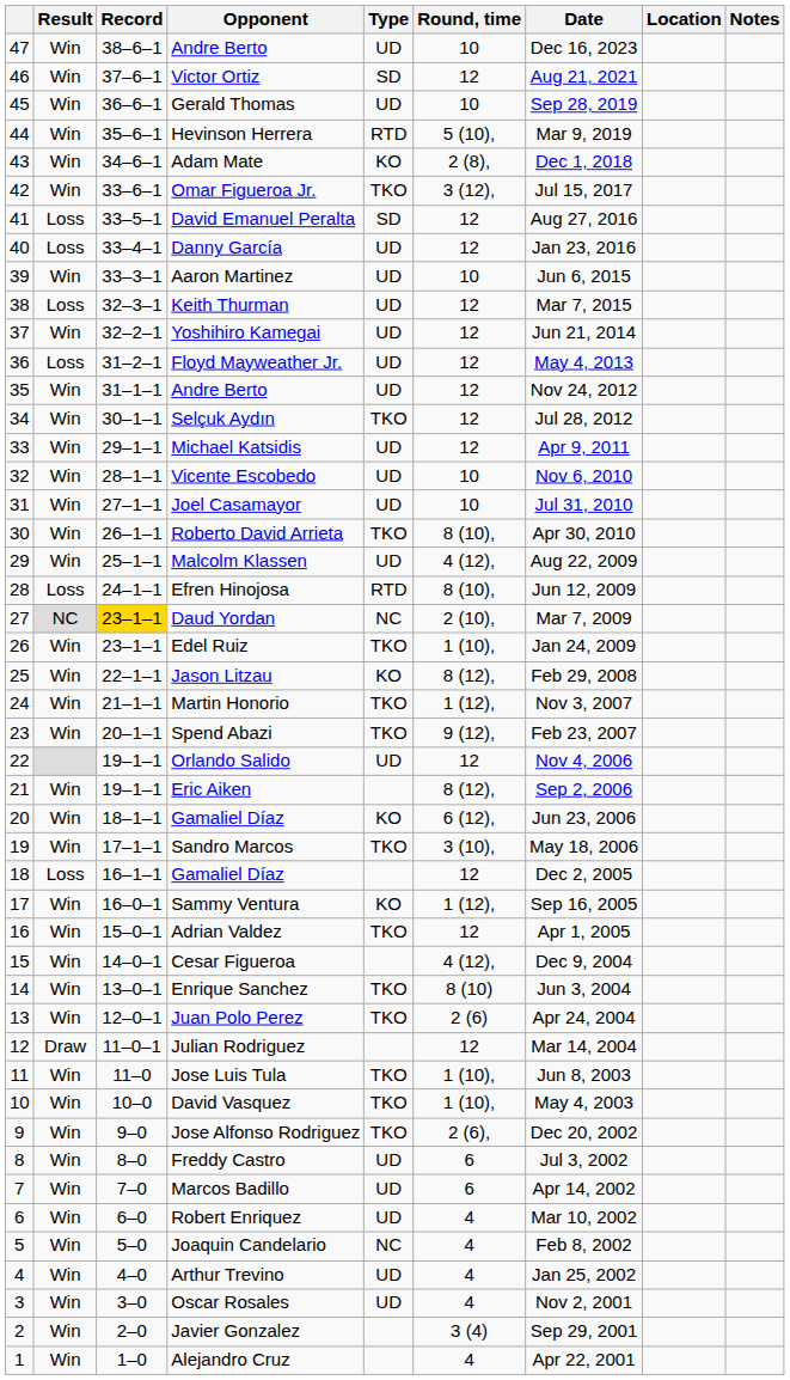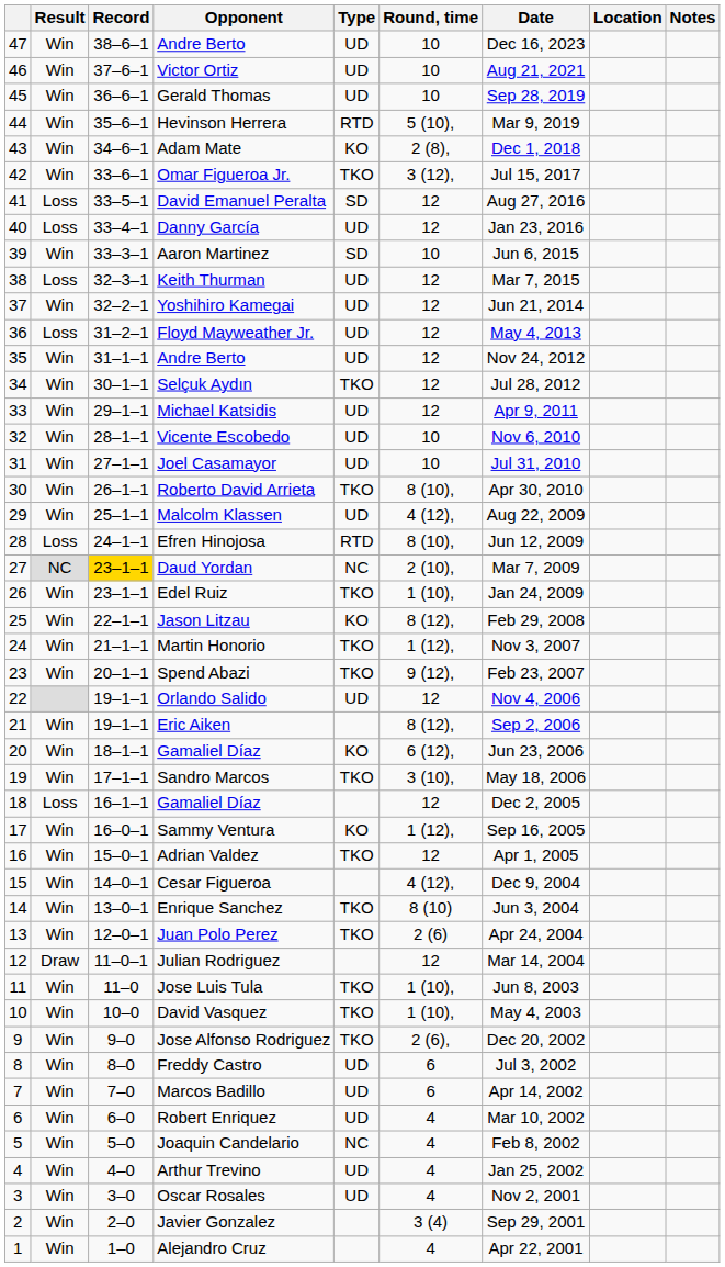 <table class="wikitable" style="text-align:center">
 <tr>
 <th></th>
 <th>Result</th>
 <th>Record</th>
 <th>Opponent</th>
 <th>Type</th>
 <th>Round, time</th>
 <th>Date</th>
 <th>Location</th>
 <th>Notes</th>
 </tr>
 <tr>
 <td>47</td>
 <td>Win</td>
 <td>38–6–1 </td>
 <td style="text-align:left;"><a href='#'>Andre Berto</a></td>
 <td>UD</td>
 <td>10</td>
 <td>Dec 16, 2023</td>
 <td style="text-align:left;"></td>
 <td></td>
 </tr>
 <tr>
 <td>46</td>
 <td>Win</td>
 <td>37–6–1 </td>
 <td style="text-align:left;"><a href='#'>Victor Ortiz</a></td>
-<td>SD</td>
-<td>12</td>
+<td>UD</td>
+<td>10</td>
 <td><a href='#'>Aug 21, 2021</a></td>
 <td style="text-align:left;"></td>
 <td></td>
 </tr>
 <tr>
 <td>45</td>
 <td>Win</td>
 <td>36–6–1 </td>
 <td style="text-align:left;">Gerald Thomas</td>
 <td>UD</td>
 <td>10</td>
 <td><a href='#'>Sep 28, 2019</a></td>
 <td style="text-align:left;"></td>
 <td></td>
 </tr>
 <tr>
 <td>44</td>
 <td>Win</td>
 <td>35–6–1 </td>
 <td style="text-align:left;">Hevinson Herrera</td>
 <td>RTD</td>
 <td>5 (10), </td>
 <td>Mar 9, 2019</td>
 <td style="text-align:left;"></td>
 <td></td>
 </tr>
 <tr>
 <td>43</td>
 <td>Win</td>
 <td>34–6–1 </td>
 <td style="text-align:left;">Adam Mate</td>
 <td>KO</td>
 <td>2 (8), </td>
 <td><a href='#'>Dec 1, 2018</a></td>
 <td style="text-align:left;"></td>
 <td></td>
 </tr>
 <tr>
 <td>42</td>
 <td>Win</td>
 <td>33–6–1 </td>
 <td style="text-align:left;"><a href='#'>Omar Figueroa Jr.</a></td>
 <td>TKO</td>
 <td>3 (12), </td>
 <td>Jul 15, 2017</td>
 <td style="text-align:left;"></td>
 <td></td>
 </tr>
 <tr>
 <td>41</td>
 <td>Loss</td>
 <td>33–5–1 </td>
 <td style="text-align:left;"><a href='#'>David Emanuel Peralta</a></td>
 <td>SD</td>
 <td>12</td>
 <td>Aug 27, 2016</td>
 <td style="text-align:left;"></td>
 <td></td>
 </tr>
 <tr>
 <td>40</td>
 <td>Loss</td>
 <td>33–4–1 </td>
 <td style="text-align:left;"><a href='#'>Danny García</a></td>
 <td>UD</td>
 <td>12</td>
 <td>Jan 23, 2016</td>
 <td style="text-align:left;"></td>
 <td style="text-align:left;"></td>
 </tr>
 <tr>
 <td>39</td>
 <td>Win</td>
 <td>33–3–1 </td>
 <td style="text-align:left;">Aaron Martinez</td>
-<td>UD</td>
+<td>SD</td>
 <td>10</td>
 <td>Jun 6, 2015</td>
 <td style="text-align:left;"></td>
 <td></td>
 </tr>
 <tr>
 <td>38</td>
 <td>Loss</td>
 <td>32–3–1 </td>
 <td style="text-align:left;"><a href='#'>Keith Thurman</a></td>
 <td>UD</td>
 <td>12</td>
 <td>Mar 7, 2015</td>
 <td style="text-align:left;"></td>
 <td style="text-align:left;"></td>
 </tr>
 <tr>
 <td>37</td>
 <td>Win</td>
 <td>32–2–1 </td>
 <td style="text-align:left;"><a href='#'>Yoshihiro Kamegai</a></td>
 <td>UD</td>
 <td>12</td>
 <td>Jun 21, 2014</td>
 <td style="text-align:left;"></td>
 <td></td>
 </tr>
 <tr>
 <td>36</td>
 <td>Loss</td>
 <td>31–2–1 </td>
 <td style="text-align:left;"><a href='#'>Floyd Mayweather Jr.</a></td>
 <td>UD</td>
 <td>12</td>
 <td><a href='#'>May 4, 2013</a></td>
 <td style="text-align:left;"></td>
 <td style="text-align:left;"></td>
 </tr>
 <tr>
 <td>35</td>
 <td>Win</td>
 <td>31–1–1 </td>
 <td style="text-align:left;"><a href='#'>Andre Berto</a></td>
 <td>UD</td>
 <td>12</td>
 <td>Nov 24, 2012</td>
 <td style="text-align:left;"></td>
 <td style="text-align:left;"></td>
 </tr>
 <tr>
 <td>34</td>
 <td>Win</td>
 <td>30–1–1 </td>
 <td style="text-align:left;"><a href='#'>Selçuk Aydın</a></td>
 <td>TKO</td>
 <td>12</td>
 <td>Jul 28, 2012</td>
 <td style="text-align:left;"></td>
 <td style="text-align:left;"></td>
 </tr>
 <tr>
 <td>33</td>
 <td>Win</td>
 <td>29–1–1 </td>
 <td style="text-align:left;"><a href='#'>Michael Katsidis</a></td>
 <td>UD</td>
 <td>12</td>
 <td><a href='#'>Apr 9, 2011</a></td>
 <td style="text-align:left;"></td>
 <td style="text-align:left;"></td>
 </tr>
 <tr>
 <td>32</td>
 <td>Win</td>
 <td>28–1–1 </td>
 <td style="text-align:left;"><a href='#'>Vicente Escobedo</a></td>
 <td>UD</td>
 <td>10</td>
 <td><a href='#'>Nov 6, 2010</a></td>
 <td style="text-align:left;"></td>
 <td style="text-align:left;"></td>
 </tr>
 <tr>
 <td>31</td>
 <td>Win</td>
 <td>27–1–1 </td>
 <td style="text-align:left;"><a href='#'>Joel Casamayor</a></td>
 <td>UD</td>
 <td>10</td>
 <td><a href='#'>Jul 31, 2010</a></td>
 <td style="text-align:left;"></td>
 <td></td>
 </tr>
 <tr>
 <td>30</td>
 <td>Win</td>
 <td>26–1–1 </td>
 <td style="text-align:left;"><a href='#'>Roberto David Arrieta</a></td>
 <td>TKO</td>
 <td>8 (10), </td>
 <td>Apr 30, 2010</td>
 <td style="text-align:left;"></td>
 <td></td>
 </tr>
 <tr>
 <td>29</td>
 <td>Win</td>
 <td>25–1–1 </td>
 <td style="text-align:left;"><a href='#'>Malcolm Klassen</a></td>
 <td>UD</td>
 <td>4 (12), </td>
 <td>Aug 22, 2009</td>
 <td style="text-align:left;"></td>
 <td style="text-align:left;"></td>
 </tr>
 <tr>
 <td>28</td>
 <td>Loss</td>
 <td>24–1–1 </td>
 <td style="text-align:left;">Efren Hinojosa</td>
 <td>RTD</td>
 <td>8 (10), </td>
 <td>Jun 12, 2009</td>
 <td style="text-align:left;"></td>
 <td></td>
 </tr>
 <tr>
 <td>27</td>
 <td style="background:#ddd;">NC</td>
 <td style="background: gold;">23–1–1 </td>
 <td style="text-align:left;"><a href='#'>Daud Yordan</a></td>
 <td>NC</td>
 <td>2 (10), </td>
 <td>Mar 7, 2009</td>
 <td style="text-align:left;"></td>
 <td style="text-align:left;"></td>
 </tr>
 <tr>
 <td>26</td>
 <td>Win</td>
 <td>23–1–1 </td>
 <td style="text-align:left;">Edel Ruiz</td>
 <td>TKO</td>
 <td>1 (10), </td>
 <td>Jan 24, 2009</td>
 <td style="text-align:left;"></td>
 <td></td>
 </tr>
 <tr>
 <td>25</td>
 <td>Win</td>
 <td>22–1–1 </td>
 <td style="text-align:left;"><a href='#'>Jason Litzau</a></td>
 <td>KO</td>
 <td>8 (12), </td>
 <td>Feb 29, 2008</td>
 <td style="text-align:left;"></td>
 <td style="text-align:left;"></td>
 </tr>
 <tr>
 <td>24</td>
 <td>Win</td>
 <td>21–1–1 </td>
 <td style="text-align:left;">Martin Honorio</td>
 <td>TKO</td>
 <td>1 (12), </td>
 <td>Nov 3, 2007</td>
 <td style="text-align:left;"></td>
 <td style="text-align:left;"></td>
 </tr>
 <tr>
 <td>23</td>
 <td>Win</td>
 <td>20–1–1 </td>
 <td style="text-align:left;">Spend Abazi</td>
 <td>TKO</td>
 <td>9 (12), </td>
 <td>Feb 23, 2007</td>
 <td style="text-align:left;"></td>
 <td style="text-align:left;"></td>
 </tr>
 <tr>
 <td>22</td>
 <td style="background:#DDD"></td>
 <td>19–1–1 </td>
 <td style="text-align:left;"><a href='#'>Orlando Salido</a></td>
 <td>UD</td>
 <td>12</td>
 <td><a href='#'>Nov 4, 2006</a></td>
 <td style="text-align:left;"></td>
 <td style="text-align:left;"></td>
 </tr>
 <tr>
 <td>21</td>
 <td>Win</td>
 <td>19–1–1</td>
 <td style="text-align:left;"><a href='#'>Eric Aiken</a></td>
 <td></td>
 <td>8 (12), </td>
 <td><a href='#'>Sep 2, 2006</a></td>
 <td style="text-align:left;"></td>
 <td style="text-align:left;"></td>
 </tr>
 <tr>
 <td>20</td>
 <td>Win</td>
 <td>18–1–1</td>
 <td style="text-align:left;"><a href='#'>Gamaliel Díaz</a></td>
 <td>KO</td>
 <td>6 (12), </td>
 <td>Jun 23, 2006</td>
 <td style="text-align:left;"></td>
 <td style="text-align:left;"></td>
 </tr>
 <tr>
 <td>19</td>
 <td>Win</td>
 <td>17–1–1</td>
 <td style="text-align:left;">Sandro Marcos</td>
 <td>TKO</td>
 <td>3 (10), </td>
 <td>May 18, 2006</td>
 <td style="text-align:left;"></td>
 <td></td>
 </tr>
 <tr>
 <td>18</td>
 <td>Loss</td>
 <td>16–1–1</td>
 <td style="text-align:left;"><a href='#'>Gamaliel Díaz</a></td>
 <td></td>
 <td>12</td>
 <td>Dec 2, 2005</td>
 <td style="text-align:left;"></td>
 <td style="text-align:left;"></td>
 </tr>
 <tr>
 <td>17</td>
 <td>Win</td>
 <td>16–0–1</td>
 <td style="text-align:left;">Sammy Ventura</td>
 <td>KO</td>
 <td>1 (12), </td>
 <td>Sep 16, 2005</td>
 <td style="text-align:left;"></td>
 <td style="text-align:left;"></td>
 </tr>
 <tr>
 <td>16</td>
 <td>Win</td>
 <td>15–0–1</td>
 <td style="text-align:left;">Adrian Valdez</td>
 <td>TKO</td>
 <td>12</td>
 <td>Apr 1, 2005</td>
 <td style="text-align:left;"></td>
 <td style="text-align:left;"></td>
 </tr>
 <tr>
 <td>15</td>
 <td>Win</td>
 <td>14–0–1</td>
 <td style="text-align:left;">Cesar Figueroa</td>
 <td></td>
 <td>4 (12), </td>
 <td>Dec 9, 2004</td>
 <td style="text-align:left;"></td>
 <td style="text-align:left;"></td>
 </tr>
 <tr>
 <td>14</td>
 <td>Win</td>
 <td>13–0–1</td>
 <td style="text-align:left;">Enrique Sanchez</td>
 <td>TKO</td>
 <td>8 (10)</td>
 <td>Jun 3, 2004</td>
 <td style="text-align:left;"></td>
 <td></td>
 </tr>
 <tr>
 <td>13</td>
 <td>Win</td>
 <td>12–0–1</td>
 <td style="text-align:left;"><a href='#'>Juan Polo Perez</a></td>
 <td>TKO</td>
 <td>2 (6)</td>
 <td>Apr 24, 2004</td>
 <td style="text-align:left;"></td>
 <td></td>
 </tr>
 <tr>
 <td>12</td>
 <td>Draw</td>
 <td>11–0–1</td>
 <td style="text-align:left;">Julian Rodriguez</td>
 <td></td>
 <td>12</td>
 <td>Mar 14, 2004</td>
 <td style="text-align:left;"></td>
 <td style="text-align:left;"></td>
 </tr>
 <tr>
 <td>11</td>
 <td>Win</td>
 <td>11–0</td>
 <td style="text-align:left;">Jose Luis Tula</td>
 <td>TKO</td>
 <td>1 (10), </td>
 <td>Jun 8, 2003</td>
 <td style="text-align:left;"></td>
 <td></td>
 </tr>
 <tr>
 <td>10</td>
 <td>Win</td>
 <td>10–0</td>
 <td style="text-align:left;">David Vasquez</td>
 <td>TKO</td>
 <td>1 (10), </td>
 <td>May 4, 2003</td>
 <td style="text-align:left;"></td>
 <td></td>
 </tr>
 <tr>
 <td>9</td>
 <td>Win</td>
 <td>9–0</td>
 <td style="text-align:left;">Jose Alfonso Rodriguez</td>
 <td>TKO</td>
 <td>2 (6), </td>
 <td>Dec 20, 2002</td>
 <td style="text-align:left;"></td>
 <td></td>
 </tr>
 <tr>
 <td>8</td>
 <td>Win</td>
 <td>8–0</td>
 <td style="text-align:left;">Freddy Castro</td>
 <td>UD</td>
 <td>6</td>
 <td>Jul 3, 2002</td>
 <td style="text-align:left;"></td>
 <td></td>
 </tr>
 <tr>
 <td>7</td>
 <td>Win</td>
 <td>7–0</td>
 <td style="text-align:left;">Marcos Badillo</td>
 <td>UD</td>
 <td>6</td>
 <td>Apr 14, 2002</td>
 <td style="text-align:left;"></td>
 <td></td>
 </tr>
 <tr>
 <td>6</td>
 <td>Win</td>
 <td>6–0</td>
 <td style="text-align:left;">Robert Enriquez</td>
 <td>UD</td>
 <td>4</td>
 <td>Mar 10, 2002</td>
 <td style="text-align:left;"></td>
 <td></td>
 </tr>
 <tr>
 <td>5</td>
 <td>Win</td>
 <td>5–0</td>
 <td style="text-align:left;">Joaquin Candelario</td>
 <td>NC</td>
 <td>4</td>
 <td>Feb 8, 2002</td>
 <td style="text-align:left;"></td>
 <td></td>
 </tr>
 <tr>
 <td>4</td>
 <td>Win</td>
 <td>4–0</td>
 <td style="text-align:left;">Arthur Trevino</td>
 <td>UD</td>
 <td>4</td>
 <td>Jan 25, 2002</td>
 <td style="text-align:left;"></td>
 <td></td>
 </tr>
 <tr>
 <td>3</td>
 <td>Win</td>
 <td>3–0</td>
 <td style="text-align:left;">Oscar Rosales</td>
 <td>UD</td>
 <td>4</td>
 <td>Nov 2, 2001</td>
 <td style="text-align:left;"></td>
 <td></td>
 </tr>
 <tr>
 <td>2</td>
 <td>Win</td>
 <td>2–0</td>
 <td style="text-align:left;">Javier Gonzalez</td>
 <td></td>
 <td>3 (4)</td>
 <td>Sep 29, 2001</td>
 <td style="text-align:left;"></td>
 <td></td>
 </tr>
 <tr>
 <td>1</td>
 <td>Win</td>
 <td>1–0</td>
 <td style="text-align:left;">Alejandro Cruz</td>
 <td></td>
 <td>4</td>
 <td>Apr 22, 2001</td>
 <td style="text-align:left;"></td>
 <td></td>
 </tr>
 </table>
